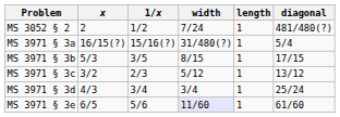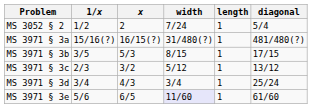 <table class="wikitable">
 <tr>
 <th>Problem</th>
+<th>1/<em>x</em></th>
 <th><em>x</em></th>
-<th>1/<em>x</em></th>
 <th>width</th>
 <th>length</th>
 <th>diagonal</th>
 </tr>
 <tr>
 <td>MS 3052 § 2</td>
+<td>1/2</td>
 <td>2</td>
-<td>1/2</td>
 <td>7/24</td>
+<td>1</td>
+<td>5/4</td>
+</tr>
+<tr>
+<td>MS 3971 § 3a</td>
+<td>15/16(?)</td>
+<td>16/15(?)</td>
+<td>31/480(?)</td>
 <td>1</td>
 <td>481/480(?)</td>
 </tr>
 <tr>
-<td>MS 3971 § 3a</td>
-<td>16/15(?)</td>
-<td>15/16(?)</td>
-<td>31/480(?)</td>
-<td>1</td>
-<td>5/4</td>
-</tr>
-<tr>
 <td>MS 3971 § 3b</td>
+<td>3/5</td>
 <td>5/3</td>
-<td>3/5</td>
 <td>8/15</td>
 <td>1</td>
 <td>17/15</td>
 </tr>
 <tr>
 <td>MS 3971 § 3c</td>
+<td>2/3</td>
 <td>3/2</td>
-<td>2/3</td>
 <td>5/12</td>
 <td>1</td>
 <td>13/12</td>
 </tr>
 <tr>
 <td>MS 3971 § 3d</td>
+<td>3/4</td>
 <td>4/3</td>
-<td>3/4</td>
 <td>3/4</td>
 <td>1</td>
 <td>25/24</td>
 </tr>
 <tr>
 <td>MS 3971 § 3e</td>
+<td>5/6</td>
 <td>6/5</td>
-<td>5/6</td>
 <td style="background: lavender;">11/60</td>
 <td>1</td>
 <td>61/60</td>
 </tr>
 </table>
